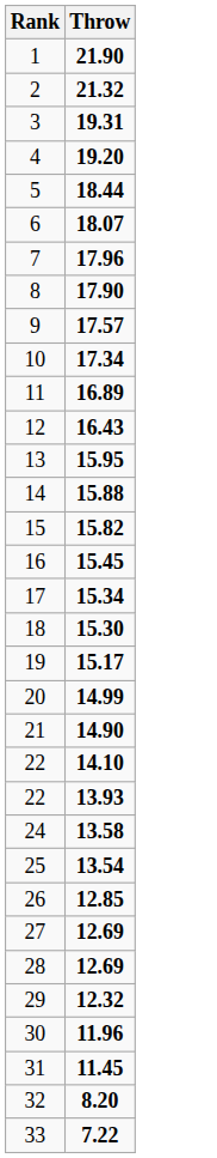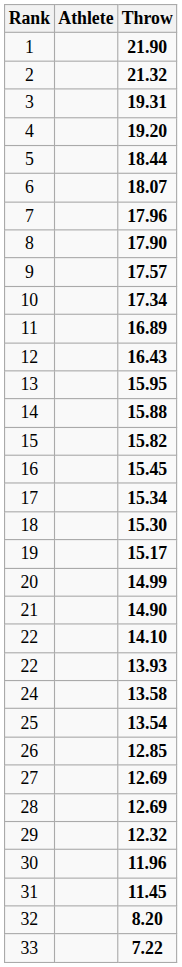 <table class=wikitable style="text-align:center;">
 <tr>
 <th>Rank</th>
+<th>Athlete</th>
 <th>Throw</th>
 </tr>
 <tr>
 <td>1</td>
+<td align=left></td>
 <td><strong>21.90</strong></td>
 </tr>
 <tr>
 <td>2</td>
+<td align=left></td>
 <td><strong>21.32</strong></td>
 </tr>
 <tr>
 <td>3</td>
+<td align=left></td>
 <td><strong>19.31</strong></td>
 </tr>
 <tr>
 <td>4</td>
+<td align=left></td>
 <td><strong>19.20</strong></td>
 </tr>
 <tr>
 <td>5</td>
+<td align=left></td>
 <td><strong>18.44</strong></td>
 </tr>
 <tr>
 <td>6</td>
+<td align=left></td>
 <td><strong>18.07</strong></td>
 </tr>
 <tr>
 <td>7</td>
+<td align=left></td>
 <td><strong>17.96</strong></td>
 </tr>
 <tr>
 <td>8</td>
+<td align=left></td>
 <td><strong>17.90</strong></td>
 </tr>
 <tr>
 <td>9</td>
+<td align=left></td>
 <td><strong>17.57</strong></td>
 </tr>
 <tr>
 <td>10</td>
+<td align=left></td>
 <td><strong>17.34</strong></td>
 </tr>
 <tr>
 <td>11</td>
+<td align=left></td>
 <td><strong>16.89</strong></td>
 </tr>
 <tr>
 <td>12</td>
+<td align=left></td>
 <td><strong>16.43</strong></td>
 </tr>
 <tr>
 <td>13</td>
+<td align=left></td>
 <td><strong>15.95</strong></td>
 </tr>
 <tr>
 <td>14</td>
+<td align=left></td>
 <td><strong>15.88</strong></td>
 </tr>
 <tr>
 <td>15</td>
+<td align=left></td>
 <td><strong>15.82</strong></td>
 </tr>
 <tr>
 <td>16</td>
+<td align=left></td>
 <td><strong>15.45</strong></td>
 </tr>
 <tr>
 <td>17</td>
+<td align=left></td>
 <td><strong>15.34</strong></td>
 </tr>
 <tr>
 <td>18</td>
+<td align=left></td>
 <td><strong>15.30</strong></td>
 </tr>
 <tr>
 <td>19</td>
+<td align=left></td>
 <td><strong>15.17</strong></td>
 </tr>
 <tr>
 <td>20</td>
+<td align=left></td>
 <td><strong>14.99</strong></td>
 </tr>
 <tr>
 <td>21</td>
+<td align=left></td>
 <td><strong>14.90</strong></td>
 </tr>
 <tr>
 <td>22</td>
+<td align=left></td>
 <td><strong>14.10</strong></td>
 </tr>
 <tr>
 <td>22</td>
+<td align=left></td>
 <td><strong>13.93</strong></td>
 </tr>
 <tr>
 <td>24</td>
+<td align=left></td>
 <td><strong>13.58</strong></td>
 </tr>
 <tr>
 <td>25</td>
+<td align=left></td>
 <td><strong>13.54</strong></td>
 </tr>
 <tr>
 <td>26</td>
+<td align=left></td>
 <td><strong>12.85</strong></td>
 </tr>
 <tr>
 <td>27</td>
+<td align=left></td>
 <td><strong>12.69</strong></td>
 </tr>
 <tr>
 <td>28</td>
+<td align=left></td>
 <td><strong>12.69</strong></td>
 </tr>
 <tr>
 <td>29</td>
+<td align=left></td>
 <td><strong>12.32</strong></td>
 </tr>
 <tr>
 <td>30</td>
+<td align=left></td>
 <td><strong>11.96</strong></td>
 </tr>
 <tr>
 <td>31</td>
+<td align=left></td>
 <td><strong>11.45</strong></td>
 </tr>
 <tr>
 <td>32</td>
+<td align=left></td>
 <td><strong>8.20</strong></td>
 </tr>
 <tr>
 <td>33</td>
+<td align=left></td>
 <td><strong>7.22</strong></td>
 </tr>
 </table>
